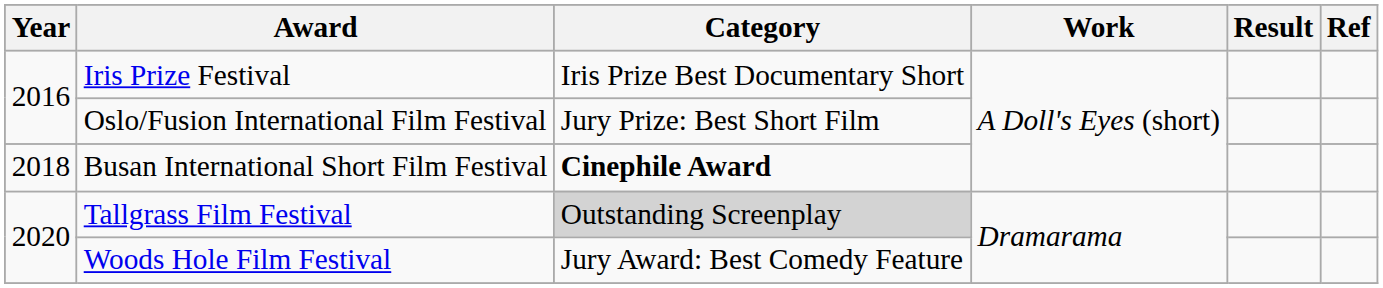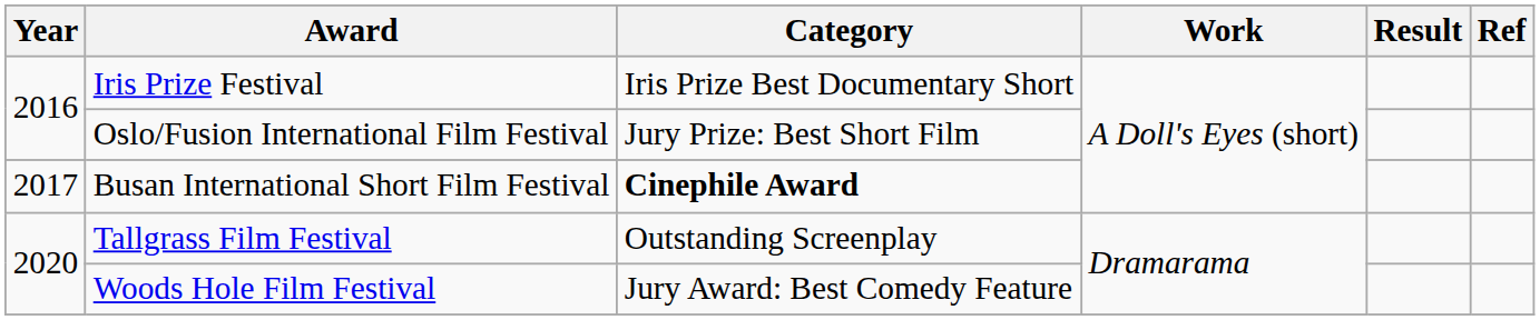 <table class="wikitable">
 <tr>
 <th>Year</th>
 <th>Award</th>
 <th>Category</th>
 <th>Work</th>
 <th>Result</th>
 <th>Ref</th>
 </tr>
 <tr>
 <td rowspan="2">2016</td>
 <td><a href='#'>Iris Prize</a> Festival</td>
 <td>Iris Prize Best Documentary Short</td>
 <td rowspan="3"><em>A Doll's Eyes</em> (short)</td>
 <td></td>
 <td></td>
 </tr>
 <tr>
 <td>Oslo/Fusion International Film Festival</td>
 <td>Jury Prize: Best Short Film</td>
 <td></td>
 <td></td>
 </tr>
 <tr>
-<td>2018</td>
+<td>2017</td>
 <td>Busan International Short Film Festival</td>
 <td><strong>Cinephile Award</strong></td>
 <td></td>
 <td></td>
 </tr>
 <tr>
 <td rowspan="2">2020</td>
 <td><a href='#'>Tallgrass Film Festival</a></td>
-<td style="background: lightgrey;">Outstanding Screenplay</td>
+<td>Outstanding Screenplay</td>
 <td rowspan="2"><em>Dramarama</em></td>
 <td></td>
 <td></td>
 </tr>
 <tr>
 <td><a href='#'>Woods Hole Film Festival</a></td>
 <td>Jury Award: Best Comedy Feature</td>
 <td></td>
 <td></td>
 </tr>
 </table>
